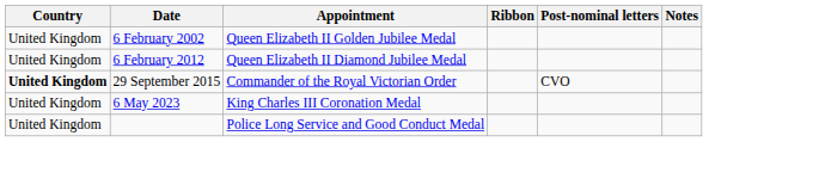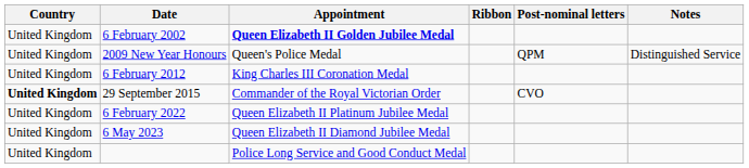 <table class="wikitable sortable">
 <tr>
 <th>Country</th>
 <th>Date</th>
 <th>Appointment</th>
 <th>Ribbon</th>
 <th>Post-nominal letters</th>
 <th>Notes</th>
 </tr>
 <tr>
 <td>United Kingdom</td>
 <td><a href='#'>6 February 2002</a></td>
-<td><a href='#'>Queen Elizabeth II Golden Jubilee Medal</a></td>
+<td><strong><a href='#'>Queen Elizabeth II Golden Jubilee Medal</a></strong></td>
 <td></td>
 <td></td>
 <td></td>
 </tr>
 <tr>
 <td>United Kingdom</td>
+<td><a href='#'>2009 New Year Honours</a></td>
+<td>Queen's Police Medal</td>
+<td></td>
+<td>QPM</td>
+<td>Distinguished Service</td>
+</tr>
+<tr>
+<td>United Kingdom</td>
 <td><a href='#'>6 February 2012</a></td>
-<td><a href='#'>Queen Elizabeth II Diamond Jubilee Medal</a></td>
+<td><a href='#'>King Charles III Coronation Medal</a></td>
 <td></td>
 <td></td>
 <td></td>
 </tr>
 <tr>
 <td><strong>United Kingdom</strong></td>
 <td>29 September 2015</td>
 <td><a href='#'>Commander of the Royal Victorian Order</a></td>
 <td></td>
 <td>CVO</td>
 <td></td>
 </tr>
 <tr>
 <td>United Kingdom</td>
+<td><a href='#'>6 February 2022</a></td>
+<td><a href='#'>Queen Elizabeth II Platinum Jubilee Medal</a></td>
+<td></td>
+<td></td>
+<td></td>
+</tr>
+<tr>
+<td>United Kingdom</td>
 <td><a href='#'>6 May 2023</a></td>
-<td><a href='#'>King Charles III Coronation Medal</a></td>
+<td><a href='#'>Queen Elizabeth II Diamond Jubilee Medal</a></td>
 <td></td>
 <td></td>
 <td></td>
 </tr>
 <tr>
 <td>United Kingdom</td>
 <td></td>
 <td><a href='#'>Police Long Service and Good Conduct Medal</a></td>
 <td></td>
 <td></td>
 <td></td>
 </tr>
 </table>
